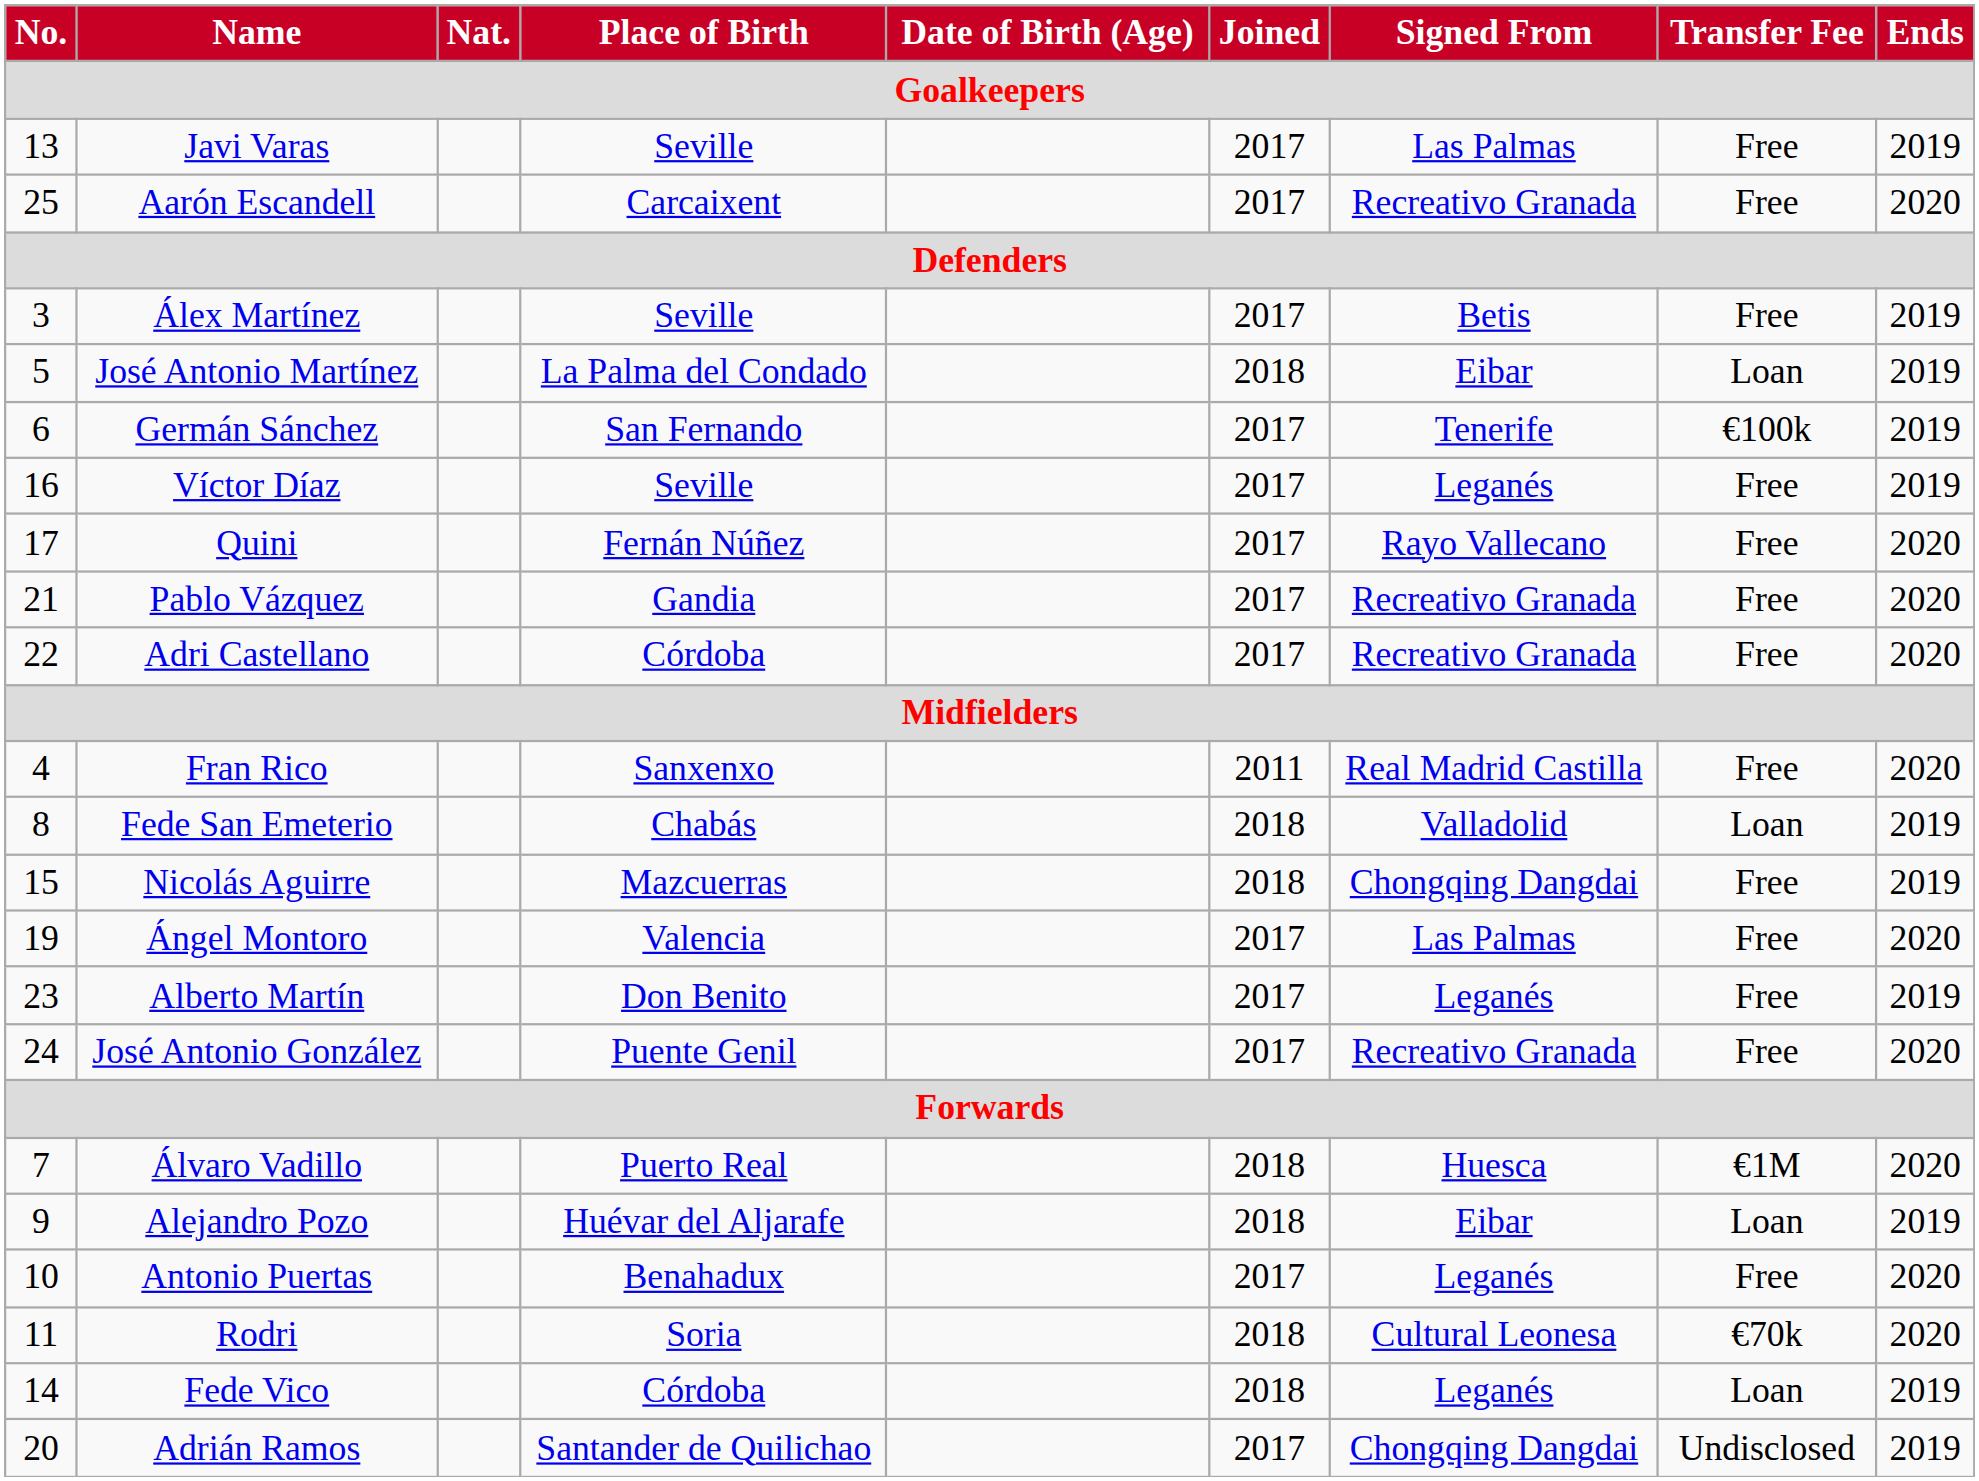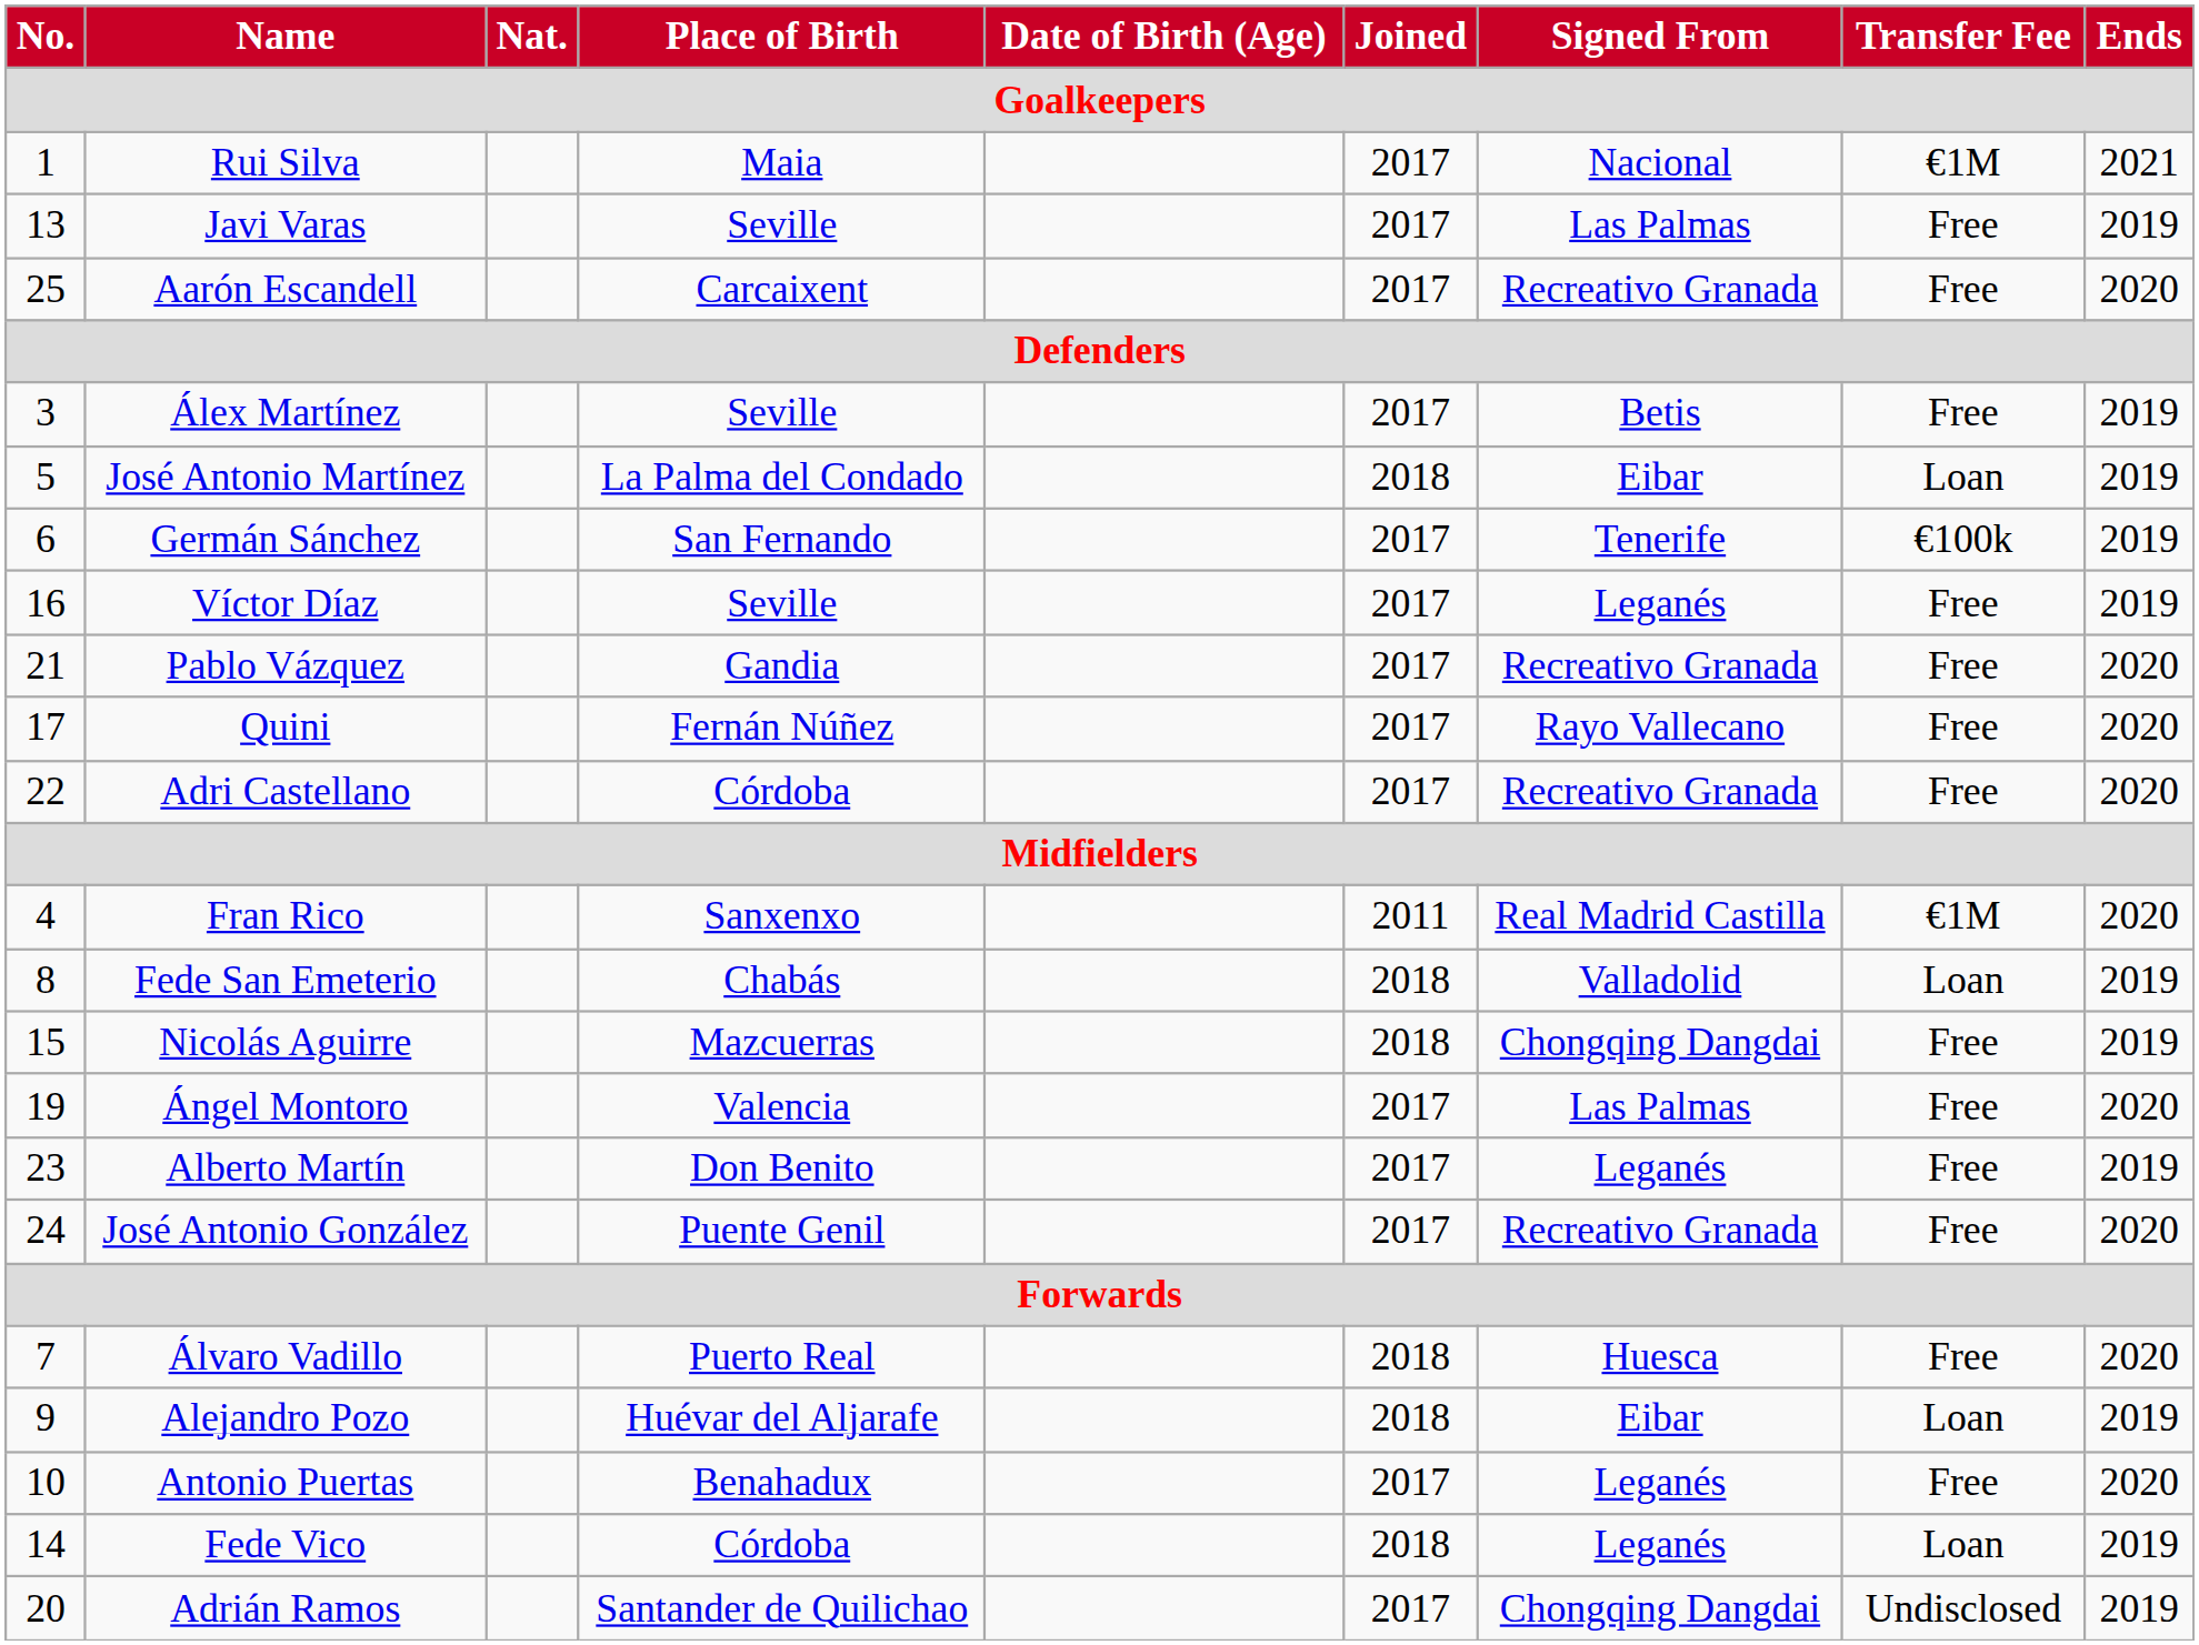 <table class="wikitable" style="text-align:center; width:100%">
 <tr>
 <th style="background:#c90026; color:white; text-align:center;">No.</th>
 <th style="background:#c90026; color:white; text-align:center;">Name</th>
 <th style="background:#c90026; color:white; text-align:center;">Nat.</th>
 <th style="background:#c90026; color:white; text-align:center;">Place of Birth</th>
 <th style="background:#c90026; color:white; text-align:center;">Date of Birth (Age)</th>
 <th style="background:#c90026; color:white; text-align:center;">Joined</th>
 <th style="background:#c90026; color:white; text-align:center;">Signed From</th>
 <th style="background:#c90026; color:white; text-align:center;">Transfer Fee</th>
 <th style="background:#c90026; color:white; text-align:center;">Ends</th>
 </tr>
 <tr>
 <th colspan="9" style="background:#dcdcdc; color:red; text-align:center;">Goalkeepers</th>
+</tr>
+<tr>
+<td>1</td>
+<td><a href='#'>Rui Silva</a></td>
+<td></td>
+<td> <a href='#'>Maia</a></td>
+<td></td>
+<td>2017</td>
+<td> <a href='#'>Nacional</a></td>
+<td>€1M</td>
+<td>2021</td>
 </tr>
 <tr>
 <td>13</td>
 <td><a href='#'>Javi Varas</a></td>
 <td></td>
 <td> <a href='#'>Seville</a></td>
 <td></td>
 <td>2017</td>
 <td><a href='#'>Las Palmas</a></td>
 <td>Free</td>
 <td>2019</td>
 </tr>
 <tr>
 <td>25</td>
 <td><a href='#'>Aarón Escandell</a></td>
 <td></td>
 <td> <a href='#'>Carcaixent</a></td>
 <td></td>
 <td>2017</td>
 <td><a href='#'>Recreativo Granada</a></td>
 <td>Free</td>
 <td>2020</td>
 </tr>
 <tr>
 <th colspan="9" style="background:#dcdcdc; color:red; text-align:center;">Defenders</th>
 </tr>
 <tr>
 <td>3</td>
 <td><a href='#'>Álex Martínez</a></td>
 <td></td>
 <td> <a href='#'>Seville</a></td>
 <td></td>
 <td>2017</td>
 <td><a href='#'>Betis</a></td>
 <td>Free</td>
 <td>2019</td>
 </tr>
 <tr>
 <td>5</td>
 <td><a href='#'>José Antonio Martínez</a></td>
 <td></td>
 <td> <a href='#'>La Palma del Condado</a></td>
 <td></td>
 <td>2018</td>
 <td><a href='#'>Eibar</a></td>
 <td>Loan</td>
 <td>2019</td>
 </tr>
 <tr>
 <td>6</td>
 <td><a href='#'>Germán Sánchez</a></td>
 <td></td>
 <td> <a href='#'>San Fernando</a></td>
 <td></td>
 <td>2017</td>
 <td><a href='#'>Tenerife</a></td>
 <td>€100k</td>
 <td>2019</td>
 </tr>
 <tr>
 <td>16</td>
 <td><a href='#'>Víctor Díaz</a></td>
 <td></td>
 <td> <a href='#'>Seville</a></td>
 <td></td>
 <td>2017</td>
 <td><a href='#'>Leganés</a></td>
 <td>Free</td>
 <td>2019</td>
 </tr>
 <tr>
+<td>21</td>
+<td><a href='#'>Pablo Vázquez</a></td>
+<td></td>
+<td> <a href='#'>Gandia</a></td>
+<td></td>
+<td>2017</td>
+<td><a href='#'>Recreativo Granada</a></td>
+<td>Free</td>
+<td>2020</td>
+</tr>
+<tr>
 <td>17</td>
 <td><a href='#'>Quini</a></td>
 <td></td>
 <td> <a href='#'>Fernán Núñez</a></td>
 <td></td>
 <td>2017</td>
 <td><a href='#'>Rayo Vallecano</a></td>
-<td>Free</td>
-<td>2020</td>
-</tr>
-<tr>
-<td>21</td>
-<td><a href='#'>Pablo Vázquez</a></td>
-<td></td>
-<td> <a href='#'>Gandia</a></td>
-<td></td>
-<td>2017</td>
-<td><a href='#'>Recreativo Granada</a></td>
 <td>Free</td>
 <td>2020</td>
 </tr>
 <tr>
 <td>22</td>
 <td><a href='#'>Adri Castellano</a></td>
 <td></td>
 <td> <a href='#'>Córdoba</a></td>
 <td></td>
 <td>2017</td>
 <td><a href='#'>Recreativo Granada</a></td>
 <td>Free</td>
 <td>2020</td>
 </tr>
 <tr>
 <th colspan="9" style="background:#dcdcdc; color:red; text-align:center;">Midfielders</th>
 </tr>
 <tr>
 <td>4</td>
 <td><a href='#'>Fran Rico</a></td>
 <td></td>
 <td> <a href='#'>Sanxenxo</a></td>
 <td></td>
 <td>2011</td>
 <td><a href='#'>Real Madrid Castilla</a></td>
-<td>Free</td>
+<td>€1M</td>
 <td>2020</td>
 </tr>
 <tr>
 <td>8</td>
 <td><a href='#'>Fede San Emeterio</a></td>
 <td></td>
 <td> <a href='#'>Chabás</a></td>
 <td></td>
 <td>2018</td>
 <td><a href='#'>Valladolid</a></td>
 <td>Loan</td>
 <td>2019</td>
 </tr>
 <tr>
 <td>15</td>
 <td><a href='#'>Nicolás Aguirre</a></td>
 <td></td>
 <td> <a href='#'>Mazcuerras</a></td>
 <td></td>
 <td>2018</td>
 <td> <a href='#'>Chongqing Dangdai</a></td>
 <td>Free</td>
 <td>2019</td>
 </tr>
 <tr>
 <td>19</td>
 <td><a href='#'>Ángel Montoro</a></td>
 <td></td>
 <td> <a href='#'>Valencia</a></td>
 <td></td>
 <td>2017</td>
 <td><a href='#'>Las Palmas</a></td>
 <td>Free</td>
 <td>2020</td>
 </tr>
 <tr>
 <td>23</td>
 <td><a href='#'>Alberto Martín</a></td>
 <td></td>
 <td> <a href='#'>Don Benito</a></td>
 <td></td>
 <td>2017</td>
 <td><a href='#'>Leganés</a></td>
 <td>Free</td>
 <td>2019</td>
 </tr>
 <tr>
 <td>24</td>
 <td><a href='#'>José Antonio González</a></td>
 <td></td>
 <td> <a href='#'>Puente Genil</a></td>
 <td></td>
 <td>2017</td>
 <td><a href='#'>Recreativo Granada</a></td>
 <td>Free</td>
 <td>2020</td>
 </tr>
 <tr>
 <th colspan="9" style="background:#dcdcdc; color:red; text-align=center;">Forwards</th>
 </tr>
 <tr>
 <td>7</td>
 <td><a href='#'>Álvaro Vadillo</a></td>
 <td></td>
 <td> <a href='#'>Puerto Real</a></td>
 <td></td>
 <td>2018</td>
 <td><a href='#'>Huesca</a></td>
-<td>€1M</td>
+<td>Free</td>
 <td>2020</td>
 </tr>
 <tr>
 <td>9</td>
 <td><a href='#'>Alejandro Pozo</a></td>
 <td></td>
 <td> <a href='#'>Huévar del Aljarafe</a></td>
 <td></td>
 <td>2018</td>
 <td><a href='#'>Eibar</a></td>
 <td>Loan</td>
 <td>2019</td>
 </tr>
 <tr>
 <td>10</td>
 <td><a href='#'>Antonio Puertas</a></td>
 <td></td>
 <td> <a href='#'>Benahadux</a></td>
 <td></td>
 <td>2017</td>
 <td><a href='#'>Leganés</a></td>
 <td>Free</td>
 <td>2020</td>
 </tr>
 <tr>
-<td>11</td>
-<td><a href='#'>Rodri</a></td>
-<td></td>
-<td> <a href='#'>Soria</a></td>
-<td></td>
-<td>2018</td>
-<td><a href='#'>Cultural Leonesa</a></td>
-<td>€70k</td>
-<td>2020</td>
-</tr>
-<tr>
 <td>14</td>
 <td><a href='#'>Fede Vico</a></td>
 <td></td>
 <td> <a href='#'>Córdoba</a></td>
 <td></td>
 <td>2018</td>
 <td><a href='#'>Leganés</a></td>
 <td>Loan</td>
 <td>2019</td>
 </tr>
 <tr>
 <td>20</td>
 <td><a href='#'>Adrián Ramos</a></td>
 <td></td>
 <td> <a href='#'>Santander de Quilichao</a></td>
 <td></td>
 <td>2017</td>
 <td> <a href='#'>Chongqing Dangdai</a></td>
 <td>Undisclosed</td>
 <td>2019</td>
 </tr>
 </table>
